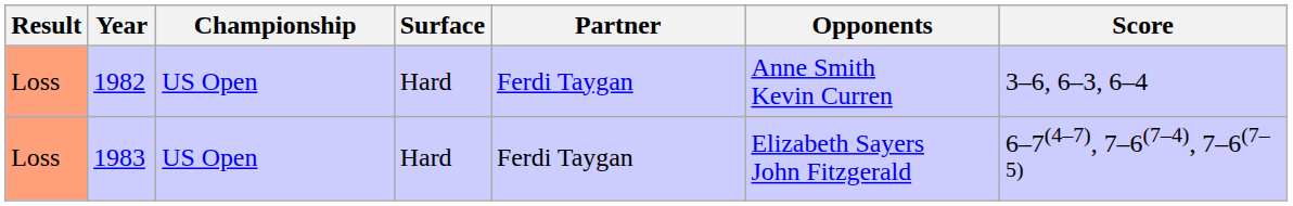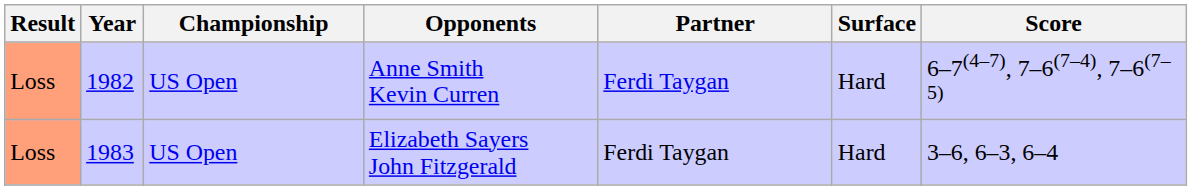 <table class="sortable wikitable">
 <tr>
 <th style="width:40px">Result</th>
 <th style="width:35px">Year</th>
 <th style="width:140px">Championship</th>
+<th style="width:150px">Opponents</th>
+<th style="width:150px">Partner</th>
 <th style="width:50px">Surface</th>
-<th style="width:150px">Partner</th>
-<th style="width:150px">Opponents</th>
 <th style="width:170px" class="unsortable">Score</th>
 </tr>
 <tr style="background:#ccf;">
 <td style="background:#ffa07a;">Loss</td>
 <td><a href='#'>1982</a></td>
 <td><a href='#'>US Open</a></td>
+<td> <a href='#'>Anne Smith</a><br> <a href='#'>Kevin Curren</a></td>
+<td> <a href='#'>Ferdi Taygan</a></td>
 <td>Hard</td>
-<td> <a href='#'>Ferdi Taygan</a></td>
-<td> <a href='#'>Anne Smith</a><br> <a href='#'>Kevin Curren</a></td>
-<td>3–6, 6–3, 6–4</td>
+<td>6–7<sup>(4–7)</sup>, 7–6<sup>(7–4)</sup>, 7–6<sup>(7–5)</sup></td>
 </tr>
 <tr style="background:#ccf;">
 <td style="background:#ffa07a;">Loss</td>
 <td><a href='#'>1983</a></td>
 <td><a href='#'>US Open</a></td>
+<td> <a href='#'>Elizabeth Sayers</a><br> <a href='#'>John Fitzgerald</a></td>
+<td> Ferdi Taygan</td>
 <td>Hard</td>
-<td> Ferdi Taygan</td>
-<td> <a href='#'>Elizabeth Sayers</a><br> <a href='#'>John Fitzgerald</a></td>
-<td>6–7<sup>(4–7)</sup>, 7–6<sup>(7–4)</sup>, 7–6<sup>(7–5)</sup></td>
+<td>3–6, 6–3, 6–4</td>
 </tr>
 </table>
